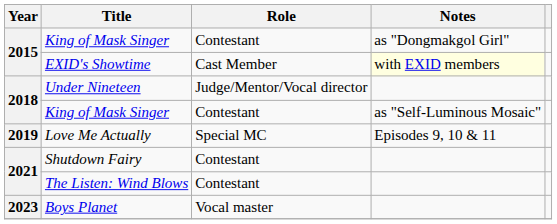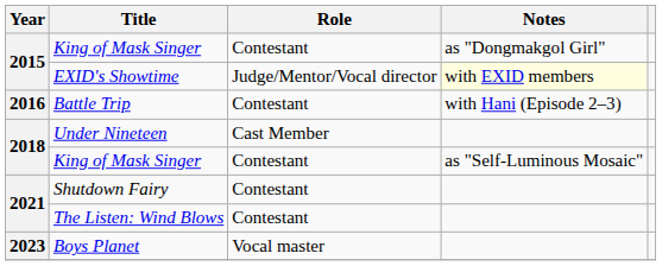 <table class="wikitable plainrowheaders">
 <tr>
 <th scope="col">Year</th>
 <th scope="col">Title</th>
 <th scope="col">Role</th>
 <th scope="col">Notes</th>
 <th scope="col" class="unsortable"></th>
 </tr>
 <tr>
 <th scope="row" rowspan="2">2015</th>
 <td><em><a href='#'>King of Mask Singer</a></em></td>
 <td>Contestant</td>
 <td>as "Dongmakgol Girl"</td>
 <td></td>
 </tr>
 <tr>
 <td><em><a href='#'>EXID's Showtime</a></em></td>
-<td>Cast Member</td>
+<td>Judge/Mentor/Vocal director</td>
 <td style="background: lightyellow;">with <a href='#'>EXID</a> members</td>
+<td></td>
+</tr>
+<tr>
+<th scope="row">2016</th>
+<td><em><a href='#'>Battle Trip</a></em></td>
+<td>Contestant</td>
+<td>with <a href='#'>Hani</a> (Episode 2–3)</td>
 <td></td>
 </tr>
 <tr>
 <th scope="row" rowspan=2>2018</th>
 <td><em><a href='#'>Under Nineteen</a></em></td>
-<td>Judge/Mentor/Vocal director</td>
+<td>Cast Member</td>
 <td></td>
 <td></td>
 </tr>
 <tr>
 <td><em><a href='#'>King of Mask Singer</a></em></td>
 <td>Contestant</td>
 <td>as "Self-Luminous Mosaic"</td>
-<td></td>
-</tr>
-<tr>
-<th scope="row">2019</th>
-<td><em>Love Me Actually</em></td>
-<td>Special MC</td>
-<td>Episodes 9, 10 & 11</td>
 <td></td>
 </tr>
 <tr>
 <th scope="row" rowspan=2>2021</th>
 <td><em>Shutdown Fairy</em></td>
 <td>Contestant</td>
 <td></td>
 <td></td>
 </tr>
 <tr>
 <td><em><a href='#'>The Listen: Wind Blows</a></em></td>
 <td>Contestant</td>
 <td></td>
 <td></td>
 </tr>
 <tr>
 <th scope="row">2023</th>
 <td><em><a href='#'>Boys Planet</a></em></td>
 <td>Vocal master</td>
 <td></td>
 <td></td>
 </tr>
 <tr>
 </tr>
 </table>
